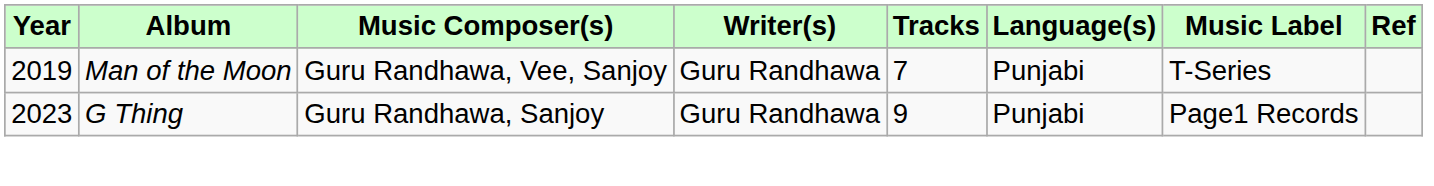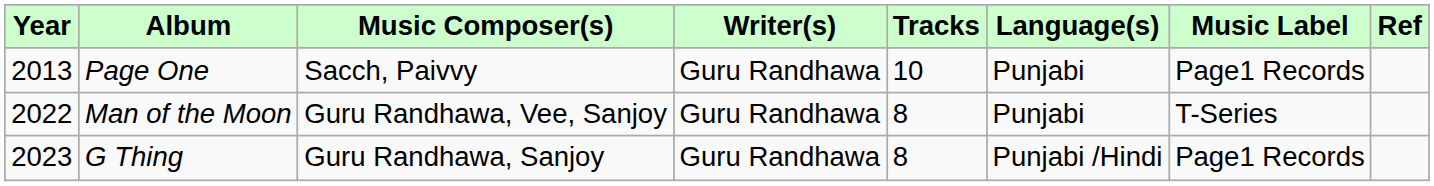 <table class="wikitable plainrowheaders">
 <tr style="background:#cfc; text-align:center;">
 <td><strong>Year</strong></td>
 <td><strong>Album</strong></td>
 <td><strong>Music Composer(s)</strong></td>
 <td><strong>Writer(s)</strong></td>
 <td><strong>Tracks</strong></td>
 <td><strong>Language(s)</strong></td>
 <td><strong>Music Label</strong></td>
 <td><strong>Ref</strong></td>
 </tr>
 <tr>
-<td>2019</td>
+<td rowspan="1">2013</td>
+<td><em>Page One</em></td>
+<td>Sacch, Paivvy</td>
+<td>Guru Randhawa</td>
+<td>10</td>
+<td>Punjabi</td>
+<td>Page1 Records</td>
+<td></td>
+</tr>
+<tr>
+<td>2022</td>
 <td><em>Man of the Moon</em></td>
 <td>Guru Randhawa, Vee, Sanjoy</td>
 <td>Guru Randhawa</td>
-<td>7</td>
+<td>8</td>
 <td>Punjabi</td>
 <td>T-Series</td>
 <td></td>
 </tr>
 <tr>
 <td>2023</td>
 <td><em>G Thing</em></td>
 <td>Guru Randhawa, Sanjoy</td>
 <td>Guru Randhawa</td>
-<td>9</td>
-<td>Punjabi</td>
+<td>8</td>
+<td>Punjabi /Hindi</td>
 <td>Page1 Records</td>
 <td></td>
 </tr>
 </table>
